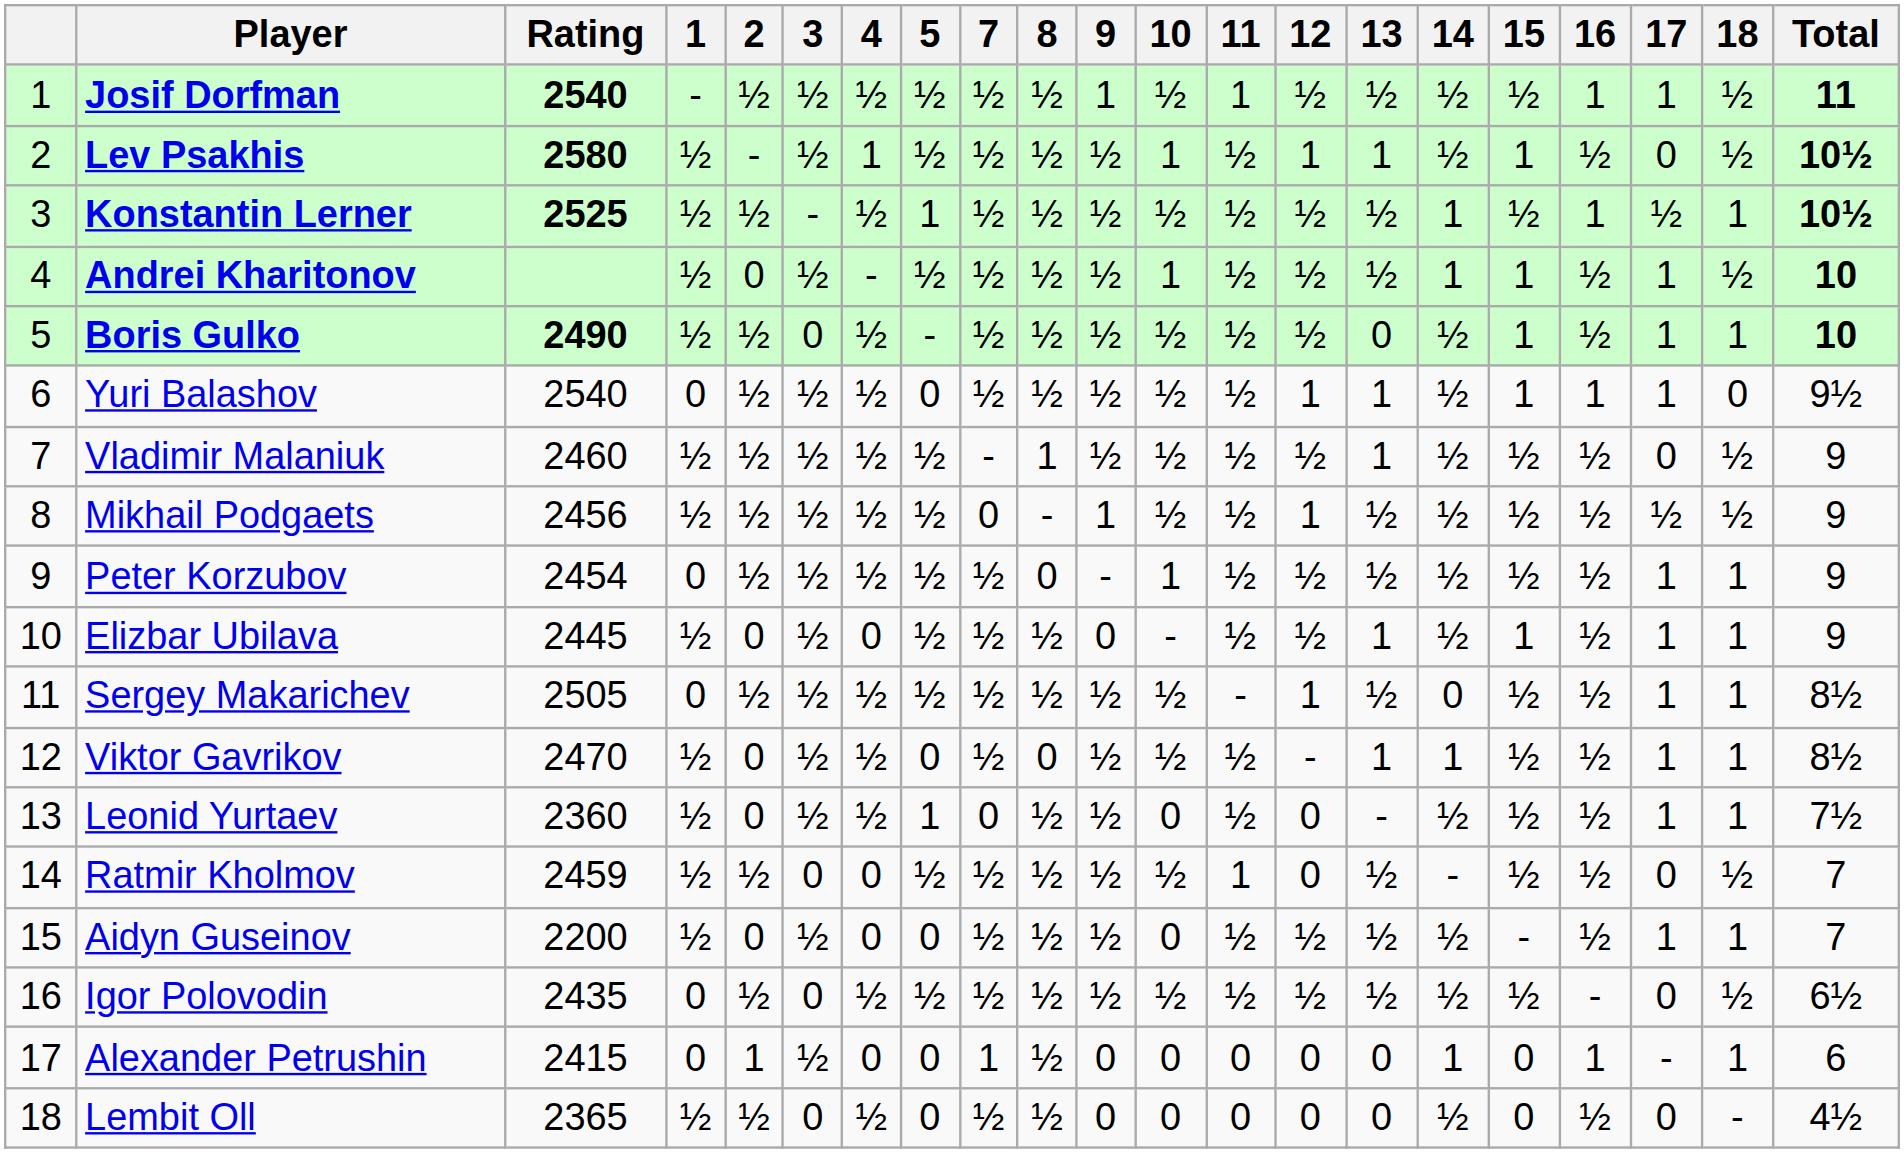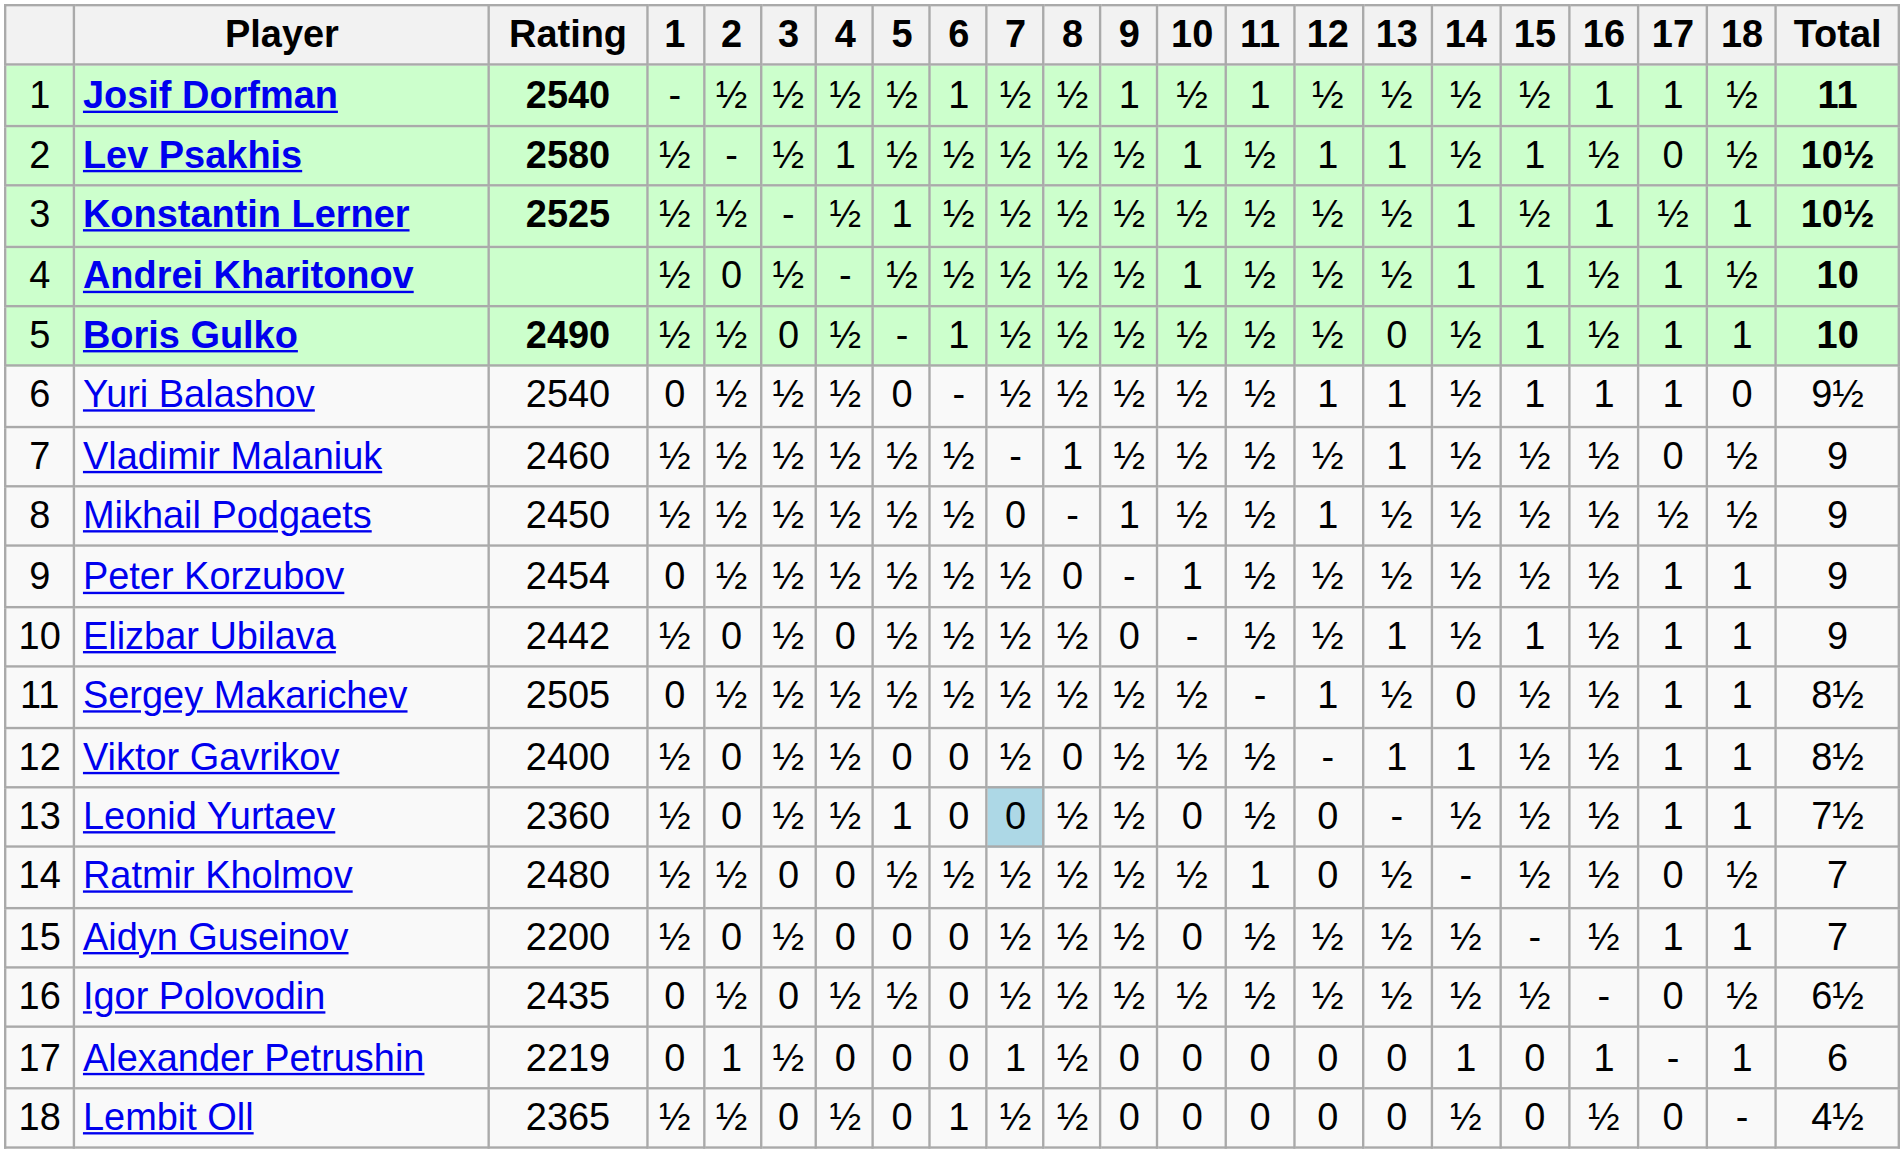 <table class="wikitable" border="1" width="800px">
 <tr>
 <th></th>
 <th>Player</th>
 <th>Rating</th>
 <th>1</th>
 <th>2</th>
 <th>3</th>
 <th>4</th>
 <th>5</th>
+<th>6</th>
 <th>7</th>
 <th>8</th>
 <th>9</th>
 <th>10</th>
 <th>11</th>
 <th>12</th>
 <th>13</th>
 <th>14</th>
 <th>15</th>
 <th>16</th>
 <th>17</th>
 <th>18</th>
 <th>Total</th>
 </tr>
 <tr align=center style="background:#ccffcc;">
 <td>1</td>
 <td align=left> <strong><a href='#'>Josif Dorfman</a></strong></td>
 <td><strong>2540</strong></td>
 <td>-</td>
 <td>½</td>
 <td>½</td>
 <td>½</td>
 <td>½</td>
+<td>1</td>
 <td>½</td>
 <td>½</td>
 <td>1</td>
 <td>½</td>
 <td>1</td>
 <td>½</td>
 <td>½</td>
 <td>½</td>
 <td>½</td>
 <td>1</td>
 <td>1</td>
 <td>½</td>
 <td align=center><strong>11</strong></td>
 </tr>
 <tr align=center style="background:#ccffcc;">
 <td>2</td>
 <td align=left> <strong><a href='#'>Lev Psakhis</a></strong></td>
 <td><strong>2580</strong></td>
 <td>½</td>
 <td>-</td>
 <td>½</td>
 <td>1</td>
+<td>½</td>
 <td>½</td>
 <td>½</td>
 <td>½</td>
 <td>½</td>
 <td>1</td>
 <td>½</td>
 <td>1</td>
 <td>1</td>
 <td>½</td>
 <td>1</td>
 <td>½</td>
 <td>0</td>
 <td>½</td>
 <td align=center><strong>10½</strong></td>
 </tr>
 <tr align=center style="background:#ccffcc;">
 <td>3</td>
 <td align=left> <strong><a href='#'>Konstantin Lerner</a></strong></td>
 <td><strong>2525</strong></td>
 <td>½</td>
 <td>½</td>
 <td>-</td>
 <td>½</td>
 <td>1</td>
 <td>½</td>
 <td>½</td>
 <td>½</td>
 <td>½</td>
 <td>½</td>
 <td>½</td>
 <td>½</td>
+<td>½</td>
 <td>1</td>
 <td>½</td>
 <td>1</td>
 <td>½</td>
 <td>1</td>
 <td align=center><strong>10½</strong></td>
 </tr>
 <tr align=center style="background:#ccffcc;">
 <td>4</td>
 <td align=left> <strong><a href='#'>Andrei Kharitonov</a></strong></td>
 <td></td>
 <td>½</td>
 <td>0</td>
 <td>½</td>
 <td>-</td>
+<td>½</td>
 <td>½</td>
 <td>½</td>
 <td>½</td>
 <td>½</td>
 <td>1</td>
 <td>½</td>
 <td>½</td>
 <td>½</td>
 <td>1</td>
 <td>1</td>
 <td>½</td>
 <td>1</td>
 <td>½</td>
 <td align=center><strong>10</strong></td>
 </tr>
 <tr align=center style="background:#ccffcc;">
 <td>5</td>
 <td align=left> <strong><a href='#'>Boris Gulko</a></strong></td>
 <td><strong>2490</strong></td>
 <td>½</td>
 <td>½</td>
 <td>0</td>
 <td>½</td>
 <td>-</td>
+<td>1</td>
 <td>½</td>
 <td>½</td>
 <td>½</td>
 <td>½</td>
 <td>½</td>
 <td>½</td>
 <td>0</td>
 <td>½</td>
 <td>1</td>
 <td>½</td>
 <td>1</td>
 <td>1</td>
 <td align=center><strong>10</strong></td>
 </tr>
 <tr align=center>
 <td>6</td>
 <td align=left> <a href='#'>Yuri Balashov</a></td>
 <td>2540</td>
 <td>0</td>
 <td>½</td>
 <td>½</td>
 <td>½</td>
 <td>0</td>
+<td>-</td>
 <td>½</td>
 <td>½</td>
 <td>½</td>
 <td>½</td>
 <td>½</td>
 <td>1</td>
 <td>1</td>
 <td>½</td>
 <td>1</td>
 <td>1</td>
 <td>1</td>
 <td>0</td>
 <td align=center>9½</td>
 </tr>
 <tr align=center>
 <td>7</td>
 <td align=left> <a href='#'>Vladimir Malaniuk</a></td>
 <td>2460</td>
 <td>½</td>
 <td>½</td>
 <td>½</td>
 <td>½</td>
 <td>½</td>
+<td>½</td>
 <td>-</td>
 <td>1</td>
 <td>½</td>
 <td>½</td>
 <td>½</td>
 <td>½</td>
 <td>1</td>
 <td>½</td>
 <td>½</td>
 <td>½</td>
 <td>0</td>
 <td>½</td>
 <td align=center>9</td>
 </tr>
 <tr align=center>
 <td>8</td>
 <td align=left> <a href='#'>Mikhail Podgaets</a></td>
-<td>2456</td>
+<td>2450</td>
+<td>½</td>
 <td>½</td>
 <td>½</td>
 <td>½</td>
 <td>½</td>
 <td>½</td>
 <td>0</td>
 <td>-</td>
 <td>1</td>
 <td>½</td>
 <td>½</td>
 <td>1</td>
 <td>½</td>
 <td>½</td>
 <td>½</td>
 <td>½</td>
 <td>½</td>
 <td>½</td>
 <td align=center>9</td>
 </tr>
 <tr align=center>
 <td>9</td>
 <td align=left> <a href='#'>Peter Korzubov</a></td>
 <td>2454</td>
 <td>0</td>
 <td>½</td>
 <td>½</td>
 <td>½</td>
 <td>½</td>
 <td>½</td>
+<td>½</td>
 <td>0</td>
 <td>-</td>
 <td>1</td>
 <td>½</td>
 <td>½</td>
 <td>½</td>
 <td>½</td>
 <td>½</td>
 <td>½</td>
 <td>1</td>
 <td>1</td>
 <td align=center>9</td>
 </tr>
 <tr align=center>
 <td>10</td>
 <td align=left> <a href='#'>Elizbar Ubilava</a></td>
-<td>2445</td>
+<td>2442</td>
 <td>½</td>
 <td>0</td>
 <td>½</td>
 <td>0</td>
+<td>½</td>
 <td>½</td>
 <td>½</td>
 <td>½</td>
 <td>0</td>
 <td>-</td>
 <td>½</td>
 <td>½</td>
 <td>1</td>
 <td>½</td>
 <td>1</td>
 <td>½</td>
 <td>1</td>
 <td>1</td>
 <td align=center>9</td>
 </tr>
 <tr align=center>
 <td>11</td>
 <td align=left> <a href='#'>Sergey Makarichev</a></td>
 <td>2505</td>
 <td>0</td>
 <td>½</td>
 <td>½</td>
 <td>½</td>
 <td>½</td>
 <td>½</td>
 <td>½</td>
 <td>½</td>
 <td>½</td>
+<td>½</td>
 <td>-</td>
 <td>1</td>
 <td>½</td>
 <td>0</td>
 <td>½</td>
 <td>½</td>
 <td>1</td>
 <td>1</td>
 <td align=center>8½</td>
 </tr>
 <tr align=center>
 <td>12</td>
 <td align=left> <a href='#'>Viktor Gavrikov</a></td>
-<td>2470</td>
+<td>2400</td>
 <td>½</td>
 <td>0</td>
 <td>½</td>
 <td>½</td>
+<td>0</td>
 <td>0</td>
 <td>½</td>
 <td>0</td>
 <td>½</td>
 <td>½</td>
 <td>½</td>
 <td>-</td>
 <td>1</td>
 <td>1</td>
 <td>½</td>
 <td>½</td>
 <td>1</td>
 <td>1</td>
 <td align=center>8½</td>
 </tr>
 <tr align=center>
 <td>13</td>
 <td align=left> <a href='#'>Leonid Yurtaev</a></td>
 <td>2360</td>
 <td>½</td>
 <td>0</td>
 <td>½</td>
 <td>½</td>
 <td>1</td>
 <td>0</td>
+<td style="background: lightblue;">0</td>
 <td>½</td>
 <td>½</td>
 <td>0</td>
 <td>½</td>
 <td>0</td>
 <td>-</td>
 <td>½</td>
 <td>½</td>
 <td>½</td>
 <td>1</td>
 <td>1</td>
 <td align=center>7½</td>
 </tr>
 <tr align=center>
 <td>14</td>
 <td align=left> <a href='#'>Ratmir Kholmov</a></td>
-<td>2459</td>
+<td>2480</td>
 <td>½</td>
 <td>½</td>
 <td>0</td>
 <td>0</td>
+<td>½</td>
 <td>½</td>
 <td>½</td>
 <td>½</td>
 <td>½</td>
 <td>½</td>
 <td>1</td>
 <td>0</td>
 <td>½</td>
 <td>-</td>
 <td>½</td>
 <td>½</td>
 <td>0</td>
 <td>½</td>
 <td align=center>7</td>
 </tr>
 <tr align=center>
 <td>15</td>
 <td align=left> <a href='#'>Aidyn Guseinov</a></td>
 <td>2200</td>
 <td>½</td>
 <td>0</td>
 <td>½</td>
+<td>0</td>
 <td>0</td>
 <td>0</td>
 <td>½</td>
 <td>½</td>
 <td>½</td>
 <td>0</td>
 <td>½</td>
 <td>½</td>
 <td>½</td>
 <td>½</td>
 <td>-</td>
 <td>½</td>
 <td>1</td>
 <td>1</td>
 <td align=center>7</td>
 </tr>
 <tr align=center>
 <td>16</td>
 <td align=left> <a href='#'>Igor Polovodin</a></td>
 <td>2435</td>
 <td>0</td>
 <td>½</td>
 <td>0</td>
 <td>½</td>
 <td>½</td>
+<td>0</td>
 <td>½</td>
 <td>½</td>
 <td>½</td>
 <td>½</td>
 <td>½</td>
 <td>½</td>
 <td>½</td>
 <td>½</td>
 <td>½</td>
 <td>-</td>
 <td>0</td>
 <td>½</td>
 <td align=center>6½</td>
 </tr>
 <tr align=center>
 <td>17</td>
 <td align=left> <a href='#'>Alexander Petrushin</a></td>
-<td>2415</td>
+<td>2219</td>
 <td>0</td>
 <td>1</td>
 <td>½</td>
+<td>0</td>
 <td>0</td>
 <td>0</td>
 <td>1</td>
 <td>½</td>
 <td>0</td>
 <td>0</td>
 <td>0</td>
 <td>0</td>
 <td>0</td>
 <td>1</td>
 <td>0</td>
 <td>1</td>
 <td>-</td>
 <td>1</td>
 <td align=center>6</td>
 </tr>
 <tr align=center>
 <td>18</td>
 <td align=left> <a href='#'>Lembit Oll</a></td>
 <td>2365</td>
 <td>½</td>
 <td>½</td>
 <td>0</td>
 <td>½</td>
 <td>0</td>
+<td>1</td>
 <td>½</td>
 <td>½</td>
 <td>0</td>
 <td>0</td>
 <td>0</td>
 <td>0</td>
 <td>0</td>
 <td>½</td>
 <td>0</td>
 <td>½</td>
 <td>0</td>
 <td>-</td>
 <td align=center>4½</td>
 </tr>
 </table>
